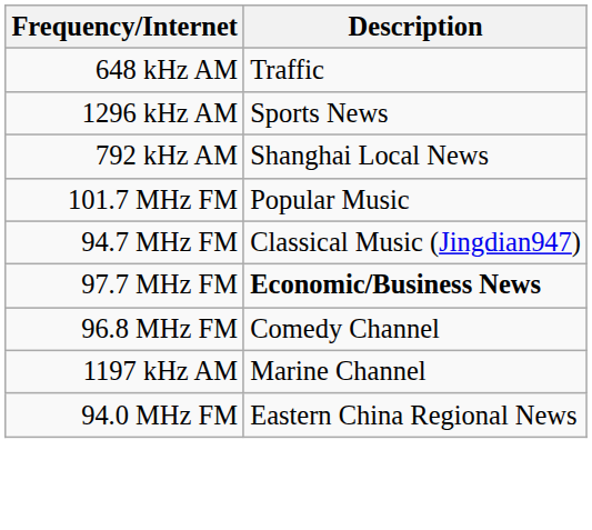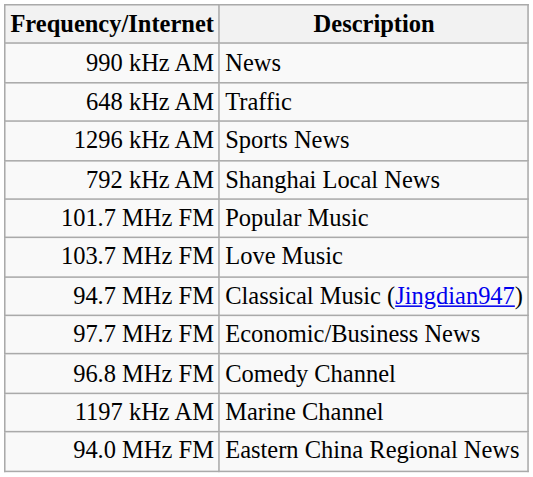 <table class="wikitable">
 <tr>
 <th>Frequency/Internet</th>
 <th>Description</th>
+</tr>
+<tr>
+<td style="text-align:right;">990 kHz AM</td>
+<td>News</td>
 </tr>
 <tr>
 <td style="text-align:right;">648 kHz AM</td>
 <td>Traffic</td>
 </tr>
 <tr>
 <td style="text-align:right;">1296 kHz AM</td>
 <td>Sports News</td>
 </tr>
 <tr>
 <td style="text-align:right;">792 kHz AM</td>
 <td>Shanghai Local News</td>
 </tr>
 <tr>
 <td style="text-align:right;">101.7 MHz FM</td>
 <td>Popular Music</td>
 </tr>
 <tr>
+<td style="text-align:right;">103.7 MHz FM</td>
+<td>Love Music</td>
+</tr>
+<tr>
 <td style="text-align:right;">94.7 MHz FM</td>
 <td>Classical Music (<a href='#'>Jingdian947</a>)</td>
 </tr>
 <tr>
 <td style="text-align:right;">97.7 MHz FM</td>
-<td><strong>Economic/Business News</strong></td>
+<td>Economic/Business News</td>
 </tr>
 <tr>
 <td style="text-align:right;">96.8 MHz FM</td>
 <td>Comedy Channel</td>
 </tr>
 <tr>
 <td style="text-align:right;">1197 kHz AM</td>
 <td>Marine Channel</td>
 </tr>
 <tr>
 <td style="text-align:right;">94.0 MHz FM</td>
 <td>Eastern China Regional News</td>
 </tr>
 </table>
